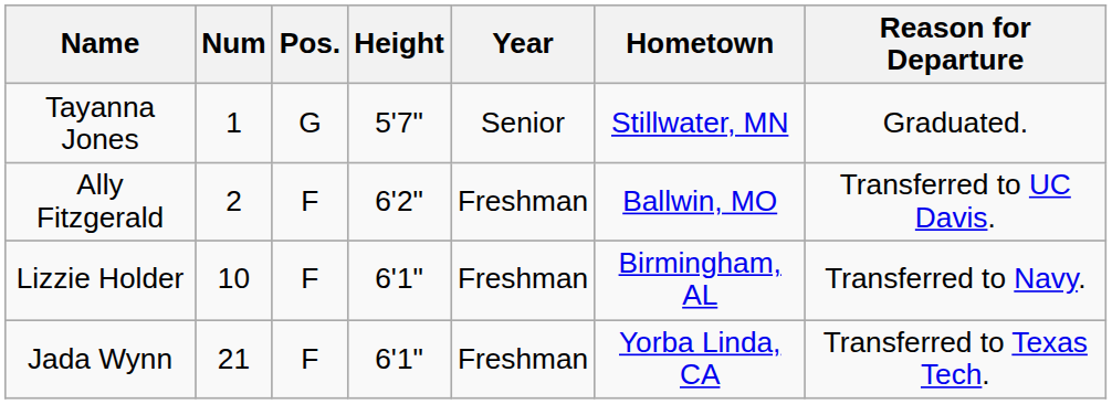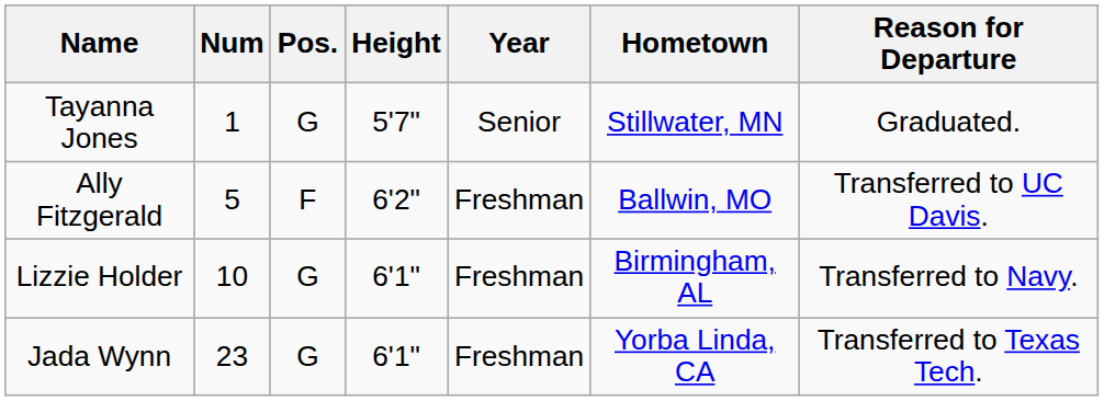 <table class="wikitable sortable sortable" style="text-align: center">
 <tr align=center>
 <th style=>Name</th>
 <th style=>Num</th>
 <th style=>Pos.</th>
 <th style=>Height</th>
 <th style=>Year</th>
 <th style=>Hometown</th>
 <th style=>Reason for Departure</th>
 </tr>
 <tr>
 <td>Tayanna Jones</td>
 <td>1</td>
 <td>G</td>
 <td>5'7"</td>
 <td>Senior</td>
 <td><a href='#'>Stillwater, MN</a></td>
 <td>Graduated.</td>
 </tr>
 <tr>
 <td>Ally Fitzgerald</td>
-<td>2</td>
+<td>5</td>
 <td>F</td>
 <td>6'2"</td>
 <td>Freshman</td>
 <td><a href='#'>Ballwin, MO</a></td>
 <td>Transferred to <a href='#'>UC Davis</a>.</td>
 </tr>
 <tr>
 <td>Lizzie Holder</td>
 <td>10</td>
-<td>F</td>
+<td>G</td>
 <td>6'1"</td>
 <td>Freshman</td>
 <td><a href='#'>Birmingham, AL</a></td>
 <td>Transferred to <a href='#'>Navy</a>.</td>
 </tr>
 <tr>
 <td>Jada Wynn</td>
-<td>21</td>
-<td>F</td>
+<td>23</td>
+<td>G</td>
 <td>6'1"</td>
 <td>Freshman</td>
 <td><a href='#'>Yorba Linda, CA</a></td>
 <td>Transferred to <a href='#'>Texas Tech</a>.</td>
 </tr>
 </table>
